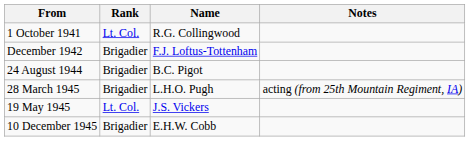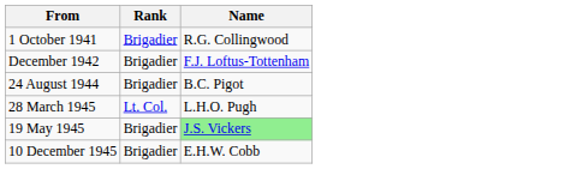 <table class="wikitable">
 <tr>
 <th>From</th>
 <th>Rank</th>
 <th>Name</th>
-<th>Notes</th>
 </tr>
 <tr>
 <td>1 October 1941</td>
-<td><a href='#'>Lt. Col.</a></td>
+<td><a href='#'>Brigadier</a></td>
 <td>R.G. Collingwood </td>
-<td></td>
 </tr>
 <tr>
 <td>December 1942</td>
 <td>Brigadier</td>
 <td><a href='#'>F.J. Loftus-Tottenham</a> </td>
-<td></td>
 </tr>
 <tr>
 <td>24 August 1944</td>
 <td>Brigadier</td>
 <td>B.C. Pigot </td>
-<td></td>
 </tr>
 <tr>
 <td>28 March 1945</td>
-<td>Brigadier</td>
+<td><a href='#'>Lt. Col.</a></td>
 <td>L.H.O. Pugh </td>
-<td>acting <em>(from 25th Mountain Regiment, <a href='#'>IA</a>)</em></td>
 </tr>
 <tr>
 <td>19 May 1945</td>
-<td><a href='#'>Lt. Col.</a></td>
-<td><a href='#'>J.S. Vickers</a> </td>
-<td></td>
+<td>Brigadier</td>
+<td style="background: lightgreen;"><a href='#'>J.S. Vickers</a> </td>
 </tr>
 <tr>
 <td>10 December 1945</td>
 <td>Brigadier</td>
 <td>E.H.W. Cobb </td>
-<td></td>
 </tr>
 </table>
